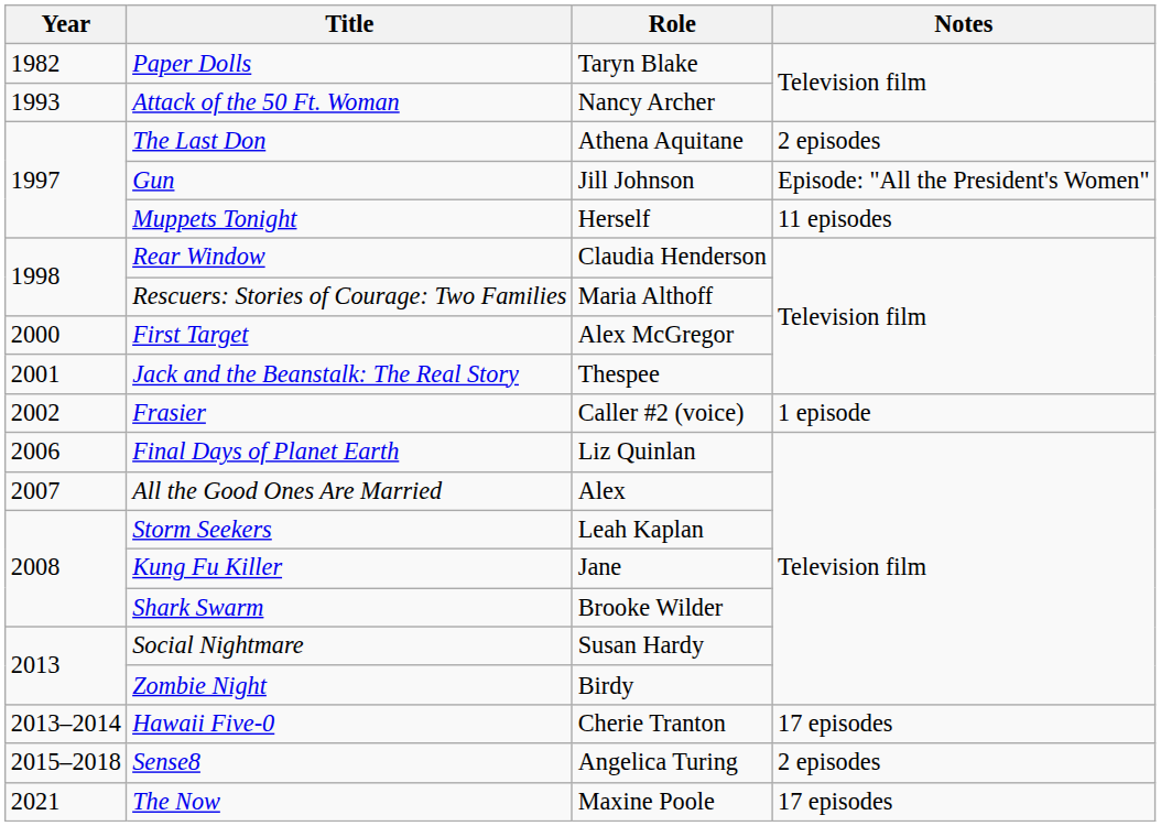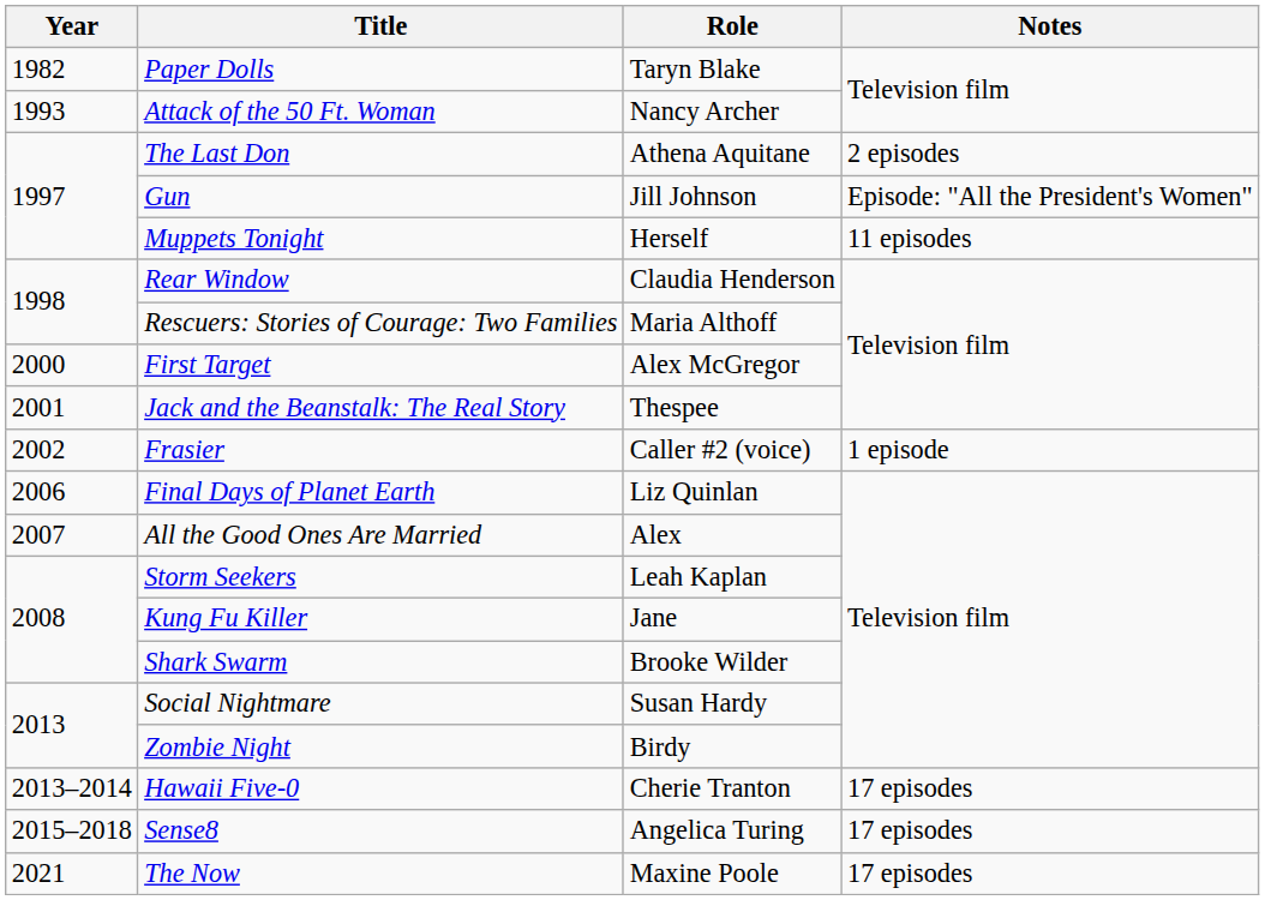 <table class="wikitable sortable">
 <tr>
 <th>Year</th>
 <th>Title</th>
 <th>Role</th>
 <th>Notes</th>
 </tr>
 <tr>
 <td>1982</td>
 <td><em><a href='#'>Paper Dolls</a></em></td>
 <td>Taryn Blake</td>
 <td rowspan="2">Television film</td>
 </tr>
 <tr>
 <td>1993</td>
 <td><em><a href='#'>Attack of the 50 Ft. Woman</a></em></td>
 <td>Nancy Archer</td>
 </tr>
 <tr>
 <td rowspan="3">1997</td>
 <td><em><a href='#'>The Last Don</a></em></td>
 <td>Athena Aquitane</td>
 <td>2 episodes</td>
 </tr>
 <tr>
 <td><em><a href='#'>Gun</a></em></td>
 <td>Jill Johnson</td>
 <td>Episode: "All the President's Women"</td>
 </tr>
 <tr>
 <td><em><a href='#'>Muppets Tonight</a></em></td>
 <td>Herself</td>
 <td>11 episodes</td>
 </tr>
 <tr>
 <td rowspan="2">1998</td>
 <td><em><a href='#'>Rear Window</a></em></td>
 <td>Claudia Henderson</td>
 <td rowspan="4">Television film</td>
 </tr>
 <tr>
 <td><em>Rescuers: Stories of Courage: Two Families</em></td>
 <td>Maria Althoff</td>
 </tr>
 <tr>
 <td>2000</td>
 <td><em><a href='#'>First Target</a></em></td>
 <td>Alex McGregor</td>
 </tr>
 <tr>
 <td>2001</td>
 <td><em><a href='#'>Jack and the Beanstalk: The Real Story</a></em></td>
 <td>Thespee</td>
 </tr>
 <tr>
 <td>2002</td>
 <td><em><a href='#'>Frasier</a></em></td>
 <td>Caller #2 (voice)</td>
 <td>1 episode</td>
 </tr>
 <tr>
 <td>2006</td>
 <td><em><a href='#'>Final Days of Planet Earth</a></em></td>
 <td>Liz Quinlan</td>
 <td rowspan="7">Television film</td>
 </tr>
 <tr>
 <td>2007</td>
 <td><em>All the Good Ones Are Married</em></td>
 <td>Alex</td>
 </tr>
 <tr>
 <td rowspan="3">2008</td>
 <td><em><a href='#'>Storm Seekers</a></em></td>
 <td>Leah Kaplan</td>
 </tr>
 <tr>
 <td><em><a href='#'>Kung Fu Killer</a></em></td>
 <td>Jane</td>
 </tr>
 <tr>
 <td><em><a href='#'>Shark Swarm</a></em></td>
 <td>Brooke Wilder</td>
 </tr>
 <tr>
 <td rowspan="2">2013</td>
 <td><em>Social Nightmare</em></td>
 <td>Susan Hardy</td>
 </tr>
 <tr>
 <td><em><a href='#'>Zombie Night</a></em></td>
 <td>Birdy</td>
 </tr>
 <tr>
 <td>2013–2014</td>
 <td><em><a href='#'>Hawaii Five-0</a></em></td>
 <td>Cherie Tranton</td>
 <td>17 episodes</td>
 </tr>
 <tr>
 <td>2015–2018</td>
 <td><em><a href='#'>Sense8</a></em></td>
 <td>Angelica Turing</td>
-<td>2 episodes</td>
+<td>17 episodes</td>
 </tr>
 <tr>
 <td>2021</td>
 <td><em><a href='#'>The Now</a></em></td>
 <td>Maxine Poole</td>
 <td>17 episodes</td>
 </tr>
 </table>
